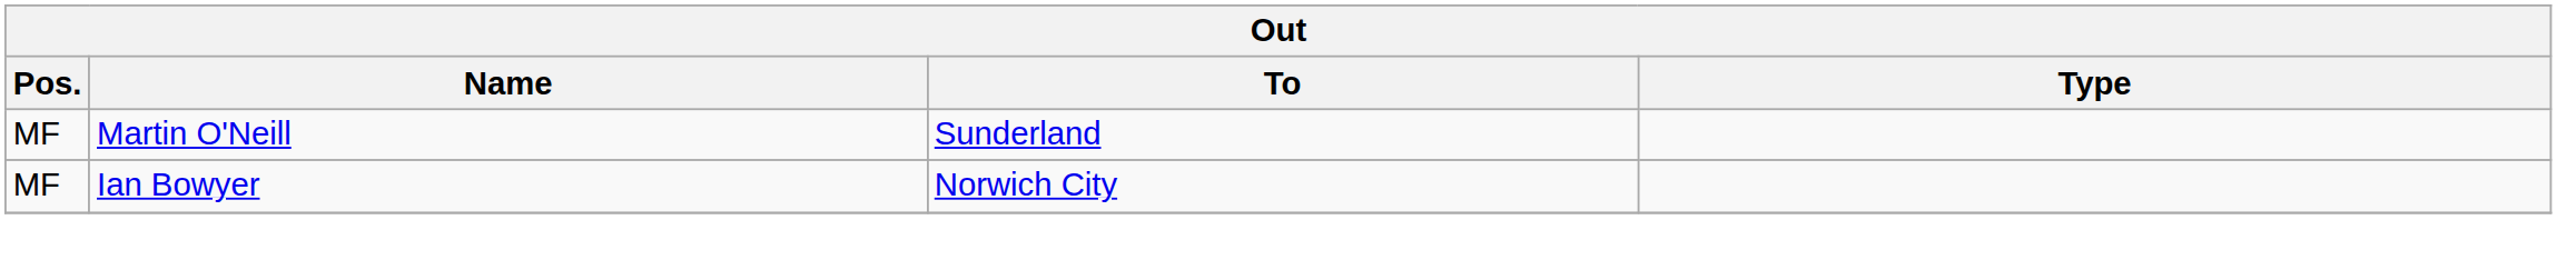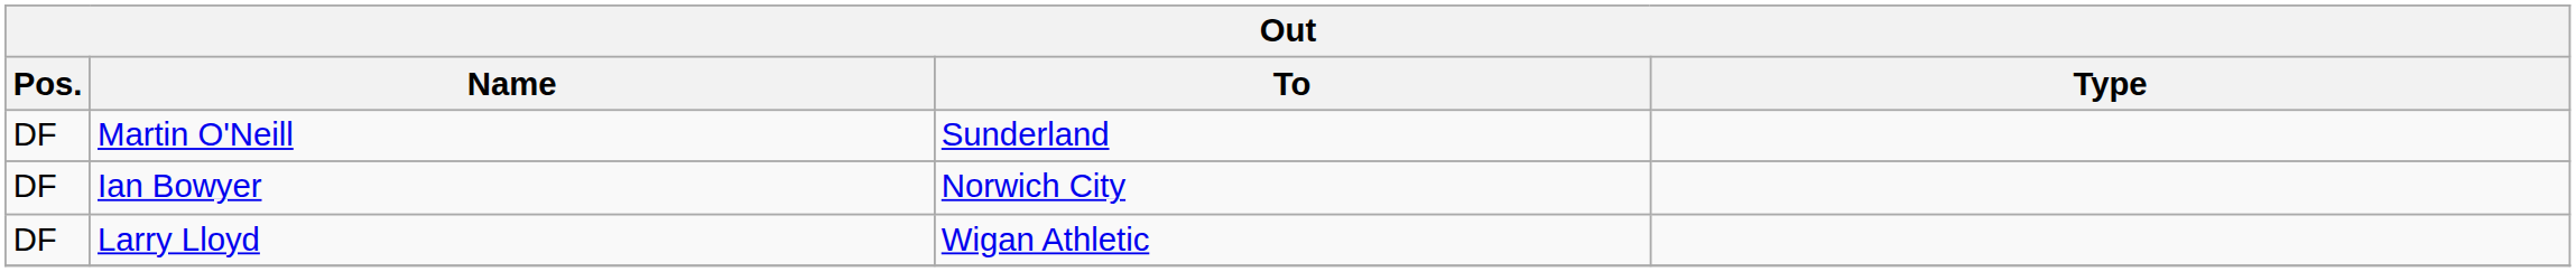 <table class="wikitable" style="font-size:100%;width:99%;">
 <tr>
 <th colspan="4">Out</th>
 </tr>
 <tr>
 <th width=3%>Pos.</th>
 <th width=33%>Name</th>
 <th width=28%>To</th>
 <th width=36%>Type</th>
 </tr>
 <tr>
-<td>MF</td>
+<td>DF</td>
 <td><a href='#'>Martin O'Neill</a></td>
 <td><a href='#'>Sunderland</a></td>
 <td></td>
 </tr>
 <tr>
-<td>MF</td>
+<td>DF</td>
 <td><a href='#'>Ian Bowyer</a></td>
 <td><a href='#'>Norwich City</a></td>
 <td></td>
 </tr>
 <tr>
+<td>DF</td>
+<td><a href='#'>Larry Lloyd</a></td>
+<td><a href='#'>Wigan Athletic</a></td>
+<td></td>
+</tr>
+<tr>
 </tr>
 </table>
